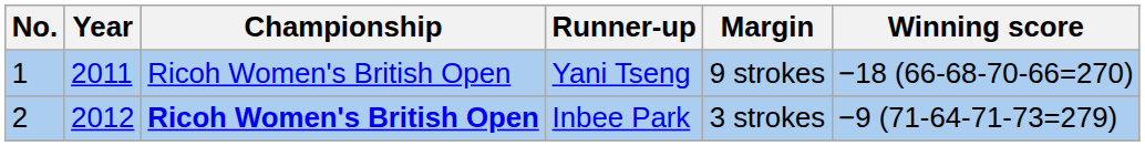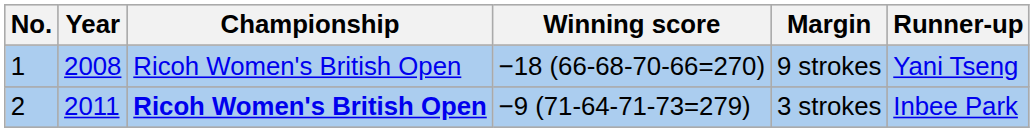 <table class="wikitable">
 <tr>
 <th>No.</th>
 <th>Year</th>
 <th>Championship</th>
+<th>Winning score</th>
+<th>Margin</th>
 <th>Runner-up</th>
-<th>Margin</th>
-<th>Winning score</th>
 </tr>
 <tr style="background:#ABCDEF;">
 <td>1</td>
-<td><a href='#'>2011</a></td>
+<td><a href='#'>2008</a></td>
 <td><a href='#'>Ricoh Women's British Open</a></td>
+<td>−18 (66-68-70-66=270)</td>
+<td>9 strokes</td>
 <td> <a href='#'>Yani Tseng</a></td>
-<td>9 strokes</td>
-<td>−18 (66-68-70-66=270)</td>
 </tr>
 <tr style="background:#ABCDEF;">
 <td>2</td>
-<td><a href='#'>2012</a></td>
+<td><a href='#'>2011</a></td>
 <td><strong><a href='#'>Ricoh Women's British Open</a></strong></td>
+<td>−9 (71-64-71-73=279)</td>
+<td>3 strokes</td>
 <td> <a href='#'>Inbee Park</a></td>
-<td>3 strokes</td>
-<td>−9 (71-64-71-73=279)</td>
 </tr>
 </table>
